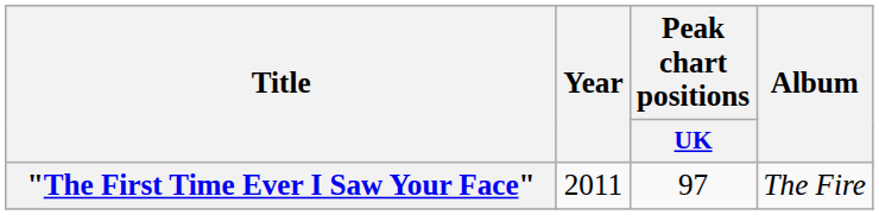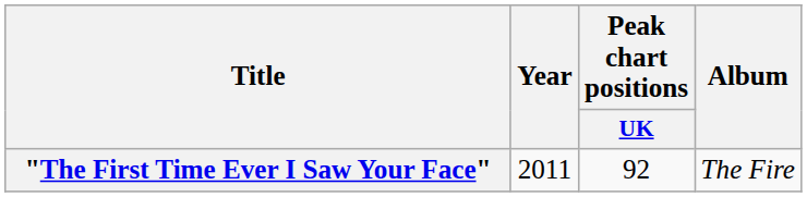 <table class="wikitable plainrowheaders" style="text-align:center;">
 <tr>
 <th scope="col" rowspan="2" style="width:18em;">Title</th>
 <th scope="col" rowspan="2" style="width:1em;">Year</th>
 <th scope="col">Peak chart positions</th>
 <th scope="col" rowspan="2">Album</th>
 </tr>
 <tr>
 <th scope="col" style="width:3em;font-size:85%;"><a href='#'>UK</a><br></th>
 </tr>
 <tr>
 <th scope="row">"<a href='#'>The First Time Ever I Saw Your Face</a>"</th>
 <td>2011</td>
-<td>97</td>
+<td>92</td>
 <td><em>The Fire</em></td>
 </tr>
 </table>
